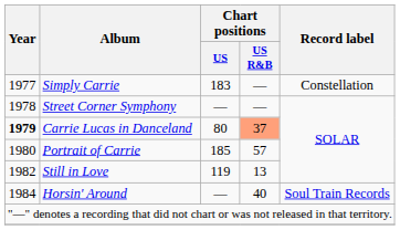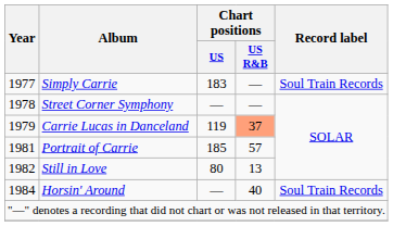 <table class="wikitable" style="text-align:center;">
 <tr>
 <th rowspan="2">Year</th>
 <th rowspan="2">Album</th>
 <th colspan="2">Chart positions</th>
 <th rowspan="2">Record label</th>
 </tr>
 <tr style="font-size:smaller;">
 <th width="40"><a href='#'>US</a><br></th>
 <th width="40"><a href='#'>US<br>R&B</a><br></th>
 </tr>
 <tr>
 <td rowspan="1">1977</td>
 <td align="left"><em><a href='#'>Simply Carrie</a></em></td>
 <td>183</td>
 <td>—</td>
-<td rowspan="1">Constellation</td>
+<td rowspan="1"><a href='#'>Soul Train Records</a></td>
 </tr>
 <tr>
 <td rowspan="1">1978</td>
 <td align="left"><em><a href='#'>Street Corner Symphony</a></em></td>
 <td>—</td>
 <td>—</td>
 <td rowspan="4"><a href='#'>SOLAR</a></td>
 </tr>
 <tr>
-<td rowspan="1"><strong>1979</strong></td>
+<td rowspan="1">1979</td>
 <td align="left"><em><a href='#'>Carrie Lucas in Danceland</a></em></td>
-<td>80</td>
+<td>119</td>
 <td style="background: lightsalmon;">37</td>
 </tr>
 <tr>
-<td rowspan="1">1980</td>
+<td rowspan="1">1981</td>
 <td align="left"><em><a href='#'>Portrait of Carrie</a></em></td>
 <td>185</td>
 <td>57</td>
 </tr>
 <tr>
 <td rowspan="1">1982</td>
 <td align="left"><em><a href='#'>Still in Love</a></em></td>
-<td>119</td>
+<td>80</td>
 <td>13</td>
 </tr>
 <tr>
 <td rowspan="1">1984</td>
 <td align="left"><em><a href='#'>Horsin' Around</a></em></td>
 <td>—</td>
 <td>40</td>
 <td rowspan="1"><a href='#'>Soul Train Records</a></td>
 </tr>
 <tr>
 <td colspan="6" style="font-size:90%">"—" denotes a recording that did not chart or was not released in that territory.</td>
 </tr>
 <tr>
 </tr>
 </table>
